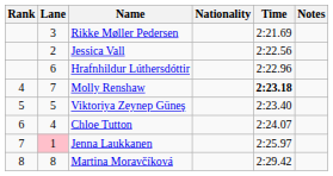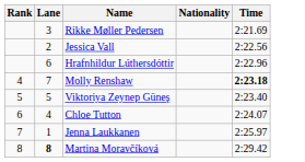 <table class="wikitable sortable" style="text-align:center">
 <tr>
 <th>Rank</th>
 <th>Lane</th>
 <th>Name</th>
 <th>Nationality</th>
 <th>Time</th>
-<th>Notes</th>
 </tr>
 <tr>
 <td></td>
 <td>3</td>
 <td align=left><a href='#'>Rikke Møller Pedersen</a></td>
 <td align=left></td>
 <td>2:21.69</td>
-<td></td>
 </tr>
 <tr>
 <td></td>
 <td>2</td>
 <td align=left><a href='#'>Jessica Vall</a></td>
 <td align=left></td>
 <td>2:22.56</td>
-<td></td>
 </tr>
 <tr>
 <td></td>
 <td>6</td>
 <td align=left><a href='#'>Hrafnhildur Lúthersdóttir</a></td>
 <td align=left></td>
 <td>2:22.96</td>
-<td></td>
 </tr>
 <tr>
 <td>4</td>
 <td>7</td>
 <td align=left><a href='#'>Molly Renshaw</a></td>
 <td align=left></td>
 <td><strong>2:23.18</strong></td>
-<td></td>
 </tr>
 <tr>
 <td>5</td>
 <td>5</td>
 <td align=left><a href='#'>Viktoriya Zeynep Güneş</a></td>
 <td align=left></td>
 <td>2:23.40</td>
-<td></td>
 </tr>
 <tr>
 <td>6</td>
 <td>4</td>
 <td align=left><a href='#'>Chloe Tutton</a></td>
 <td align=left></td>
 <td>2:24.07</td>
-<td></td>
 </tr>
 <tr>
 <td>7</td>
-<td style="background: pink;">1</td>
+<td>1</td>
 <td align=left><a href='#'>Jenna Laukkanen</a></td>
 <td align=left></td>
 <td>2:25.97</td>
-<td></td>
 </tr>
 <tr>
 <td>8</td>
-<td>8</td>
+<td><strong>8</strong></td>
 <td align=left><a href='#'>Martina Moravčíková</a></td>
 <td align=left></td>
 <td>2:29.42</td>
-<td></td>
 </tr>
 </table>
